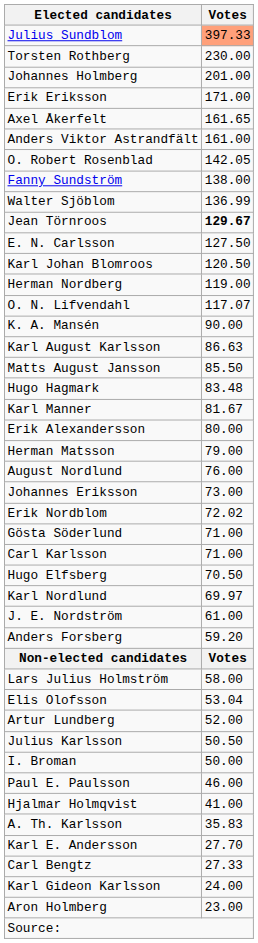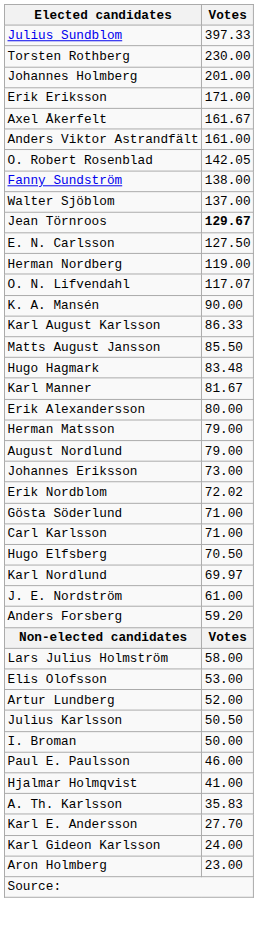 <table class="wikitable">
 <tr>
 <th>Elected candidates</th>
 <th>Votes</th>
 </tr>
 <tr>
 <td><a href='#'>Julius Sundblom</a></td>
-<td style="background: lightsalmon;">397.33</td>
+<td>397.33</td>
 </tr>
 <tr>
 <td>Torsten Rothberg</td>
 <td>230.00</td>
 </tr>
 <tr>
 <td>Johannes Holmberg</td>
 <td>201.00</td>
 </tr>
 <tr>
 <td>Erik Eriksson</td>
 <td>171.00</td>
 </tr>
 <tr>
 <td>Axel Åkerfelt</td>
-<td>161.65</td>
+<td>161.67</td>
 </tr>
 <tr>
 <td>Anders Viktor Astrandfält</td>
 <td>161.00</td>
 </tr>
 <tr>
 <td>O. Robert Rosenblad</td>
 <td>142.05</td>
 </tr>
 <tr>
 <td><a href='#'>Fanny Sundström</a></td>
 <td>138.00</td>
 </tr>
 <tr>
 <td>Walter Sjöblom</td>
-<td>136.99</td>
+<td>137.00</td>
 </tr>
 <tr>
 <td>Jean Törnroos</td>
 <td><strong>129.67</strong></td>
 </tr>
 <tr>
 <td>E. N. Carlsson</td>
 <td>127.50</td>
-</tr>
-<tr>
-<td>Karl Johan Blomroos</td>
-<td>120.50</td>
 </tr>
 <tr>
 <td>Herman Nordberg</td>
 <td>119.00</td>
 </tr>
 <tr>
 <td>O. N. Lifvendahl</td>
 <td>117.07</td>
 </tr>
 <tr>
 <td>K. A. Mansén</td>
 <td>90.00</td>
 </tr>
 <tr>
 <td>Karl August Karlsson</td>
-<td>86.63</td>
+<td>86.33</td>
 </tr>
 <tr>
 <td>Matts August Jansson</td>
 <td>85.50</td>
 </tr>
 <tr>
 <td>Hugo Hagmark</td>
 <td>83.48</td>
 </tr>
 <tr>
 <td>Karl Manner</td>
 <td>81.67</td>
 </tr>
 <tr>
 <td>Erik Alexandersson</td>
 <td>80.00</td>
 </tr>
 <tr>
 <td>Herman Matsson</td>
 <td>79.00</td>
 </tr>
 <tr>
 <td>August Nordlund</td>
-<td>76.00</td>
+<td>79.00</td>
 </tr>
 <tr>
 <td>Johannes Eriksson</td>
 <td>73.00</td>
 </tr>
 <tr>
 <td>Erik Nordblom</td>
 <td>72.02</td>
 </tr>
 <tr>
 <td>Gösta Söderlund</td>
 <td>71.00</td>
 </tr>
 <tr>
 <td>Carl Karlsson</td>
 <td>71.00</td>
 </tr>
 <tr>
 <td>Hugo Elfsberg</td>
 <td>70.50</td>
 </tr>
 <tr>
 <td>Karl Nordlund</td>
 <td>69.97</td>
 </tr>
 <tr>
 <td>J. E. Nordström</td>
 <td>61.00</td>
 </tr>
 <tr>
 <td>Anders Forsberg</td>
 <td>59.20</td>
 </tr>
 <tr>
 <th>Non-elected candidates</th>
 <th>Votes</th>
 </tr>
 <tr>
 <td>Lars Julius Holmström</td>
 <td>58.00</td>
 </tr>
 <tr>
 <td>Elis Olofsson</td>
-<td>53.04</td>
+<td>53.00</td>
 </tr>
 <tr>
 <td>Artur Lundberg</td>
 <td>52.00</td>
 </tr>
 <tr>
 <td>Julius Karlsson</td>
 <td>50.50</td>
 </tr>
 <tr>
 <td>I. Broman</td>
 <td>50.00</td>
 </tr>
 <tr>
 <td>Paul E. Paulsson</td>
 <td>46.00</td>
 </tr>
 <tr>
 <td>Hjalmar Holmqvist</td>
 <td>41.00</td>
 </tr>
 <tr>
 <td>A. Th. Karlsson</td>
 <td>35.83</td>
 </tr>
 <tr>
 <td>Karl E. Andersson</td>
 <td>27.70</td>
 </tr>
 <tr>
-<td>Carl Bengtz</td>
-<td>27.33</td>
-</tr>
-<tr>
 <td>Karl Gideon Karlsson</td>
 <td>24.00</td>
 </tr>
 <tr>
 <td>Aron Holmberg</td>
 <td>23.00</td>
 </tr>
 <tr>
 <td colspan="2">Source:</td>
 </tr>
 </table>
